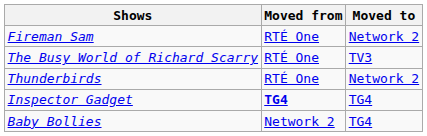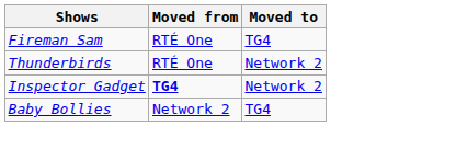 <table class="wikitable">
 <tr>
 <th>Shows</th>
 <th>Moved from</th>
 <th>Moved to</th>
 </tr>
 <tr>
 <td><em><a href='#'>Fireman Sam</a></em></td>
 <td><a href='#'>RTÉ One</a></td>
-<td><a href='#'>Network 2</a></td>
-</tr>
-<tr>
-<td><em><a href='#'>The Busy World of Richard Scarry</a></em></td>
-<td><a href='#'>RTÉ One</a></td>
-<td><a href='#'>TV3</a></td>
+<td><a href='#'>TG4</a></td>
 </tr>
 <tr>
 <td><em><a href='#'>Thunderbirds</a></em></td>
 <td><a href='#'>RTÉ One</a></td>
 <td><a href='#'>Network 2</a></td>
 </tr>
 <tr>
 <td><em><a href='#'>Inspector Gadget</a></em></td>
 <td><strong><a href='#'>TG4</a></strong></td>
-<td><a href='#'>TG4</a></td>
+<td><a href='#'>Network 2</a></td>
 </tr>
 <tr>
 <td><em><a href='#'>Baby Bollies</a></em></td>
 <td><a href='#'>Network 2</a></td>
 <td><a href='#'>TG4</a></td>
 </tr>
 </table>
